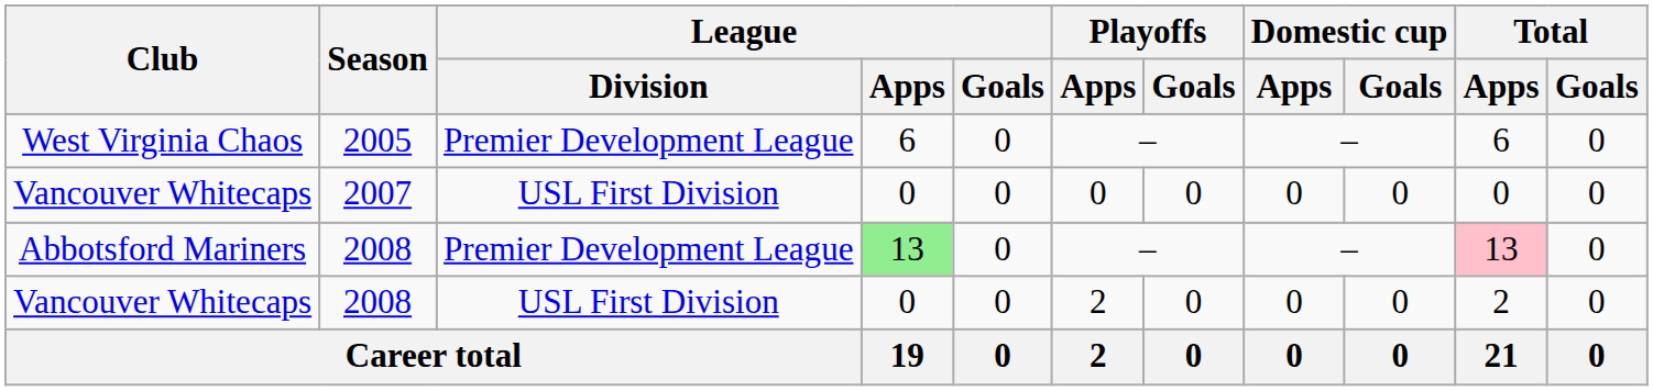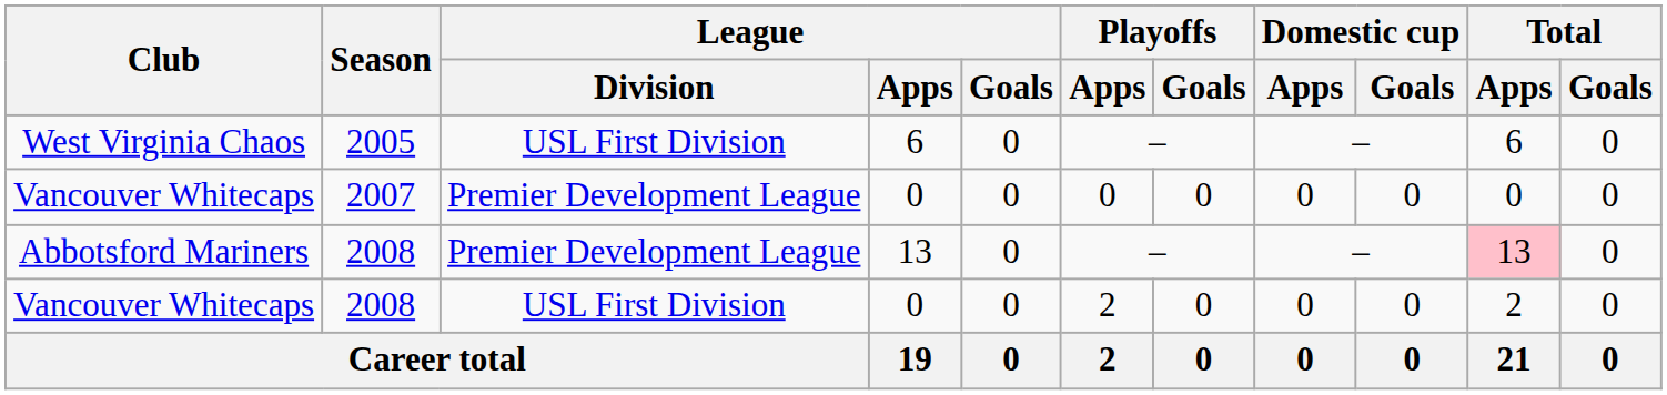 <table class="wikitable" style="text-align: center">
 <tr>
 <th rowspan="2">Club</th>
 <th rowspan="2">Season</th>
 <th colspan="3">League</th>
 <th colspan="2">Playoffs</th>
 <th colspan="2">Domestic cup</th>
 <th colspan="2">Total</th>
 </tr>
 <tr>
 <th>Division</th>
 <th>Apps</th>
 <th>Goals</th>
 <th>Apps</th>
 <th>Goals</th>
 <th>Apps</th>
 <th>Goals</th>
 <th>Apps</th>
 <th>Goals</th>
 </tr>
 <tr>
 <td><a href='#'>West Virginia Chaos</a></td>
 <td><a href='#'>2005</a></td>
-<td><a href='#'>Premier Development League</a></td>
+<td><a href='#'>USL First Division</a></td>
 <td>6</td>
 <td>0</td>
 <td colspan="2">–</td>
 <td colspan="2">–</td>
 <td>6</td>
 <td>0</td>
 </tr>
 <tr>
 <td><a href='#'>Vancouver Whitecaps</a></td>
 <td><a href='#'>2007</a></td>
-<td><a href='#'>USL First Division</a></td>
+<td><a href='#'>Premier Development League</a></td>
 <td>0</td>
 <td>0</td>
 <td>0</td>
 <td>0</td>
 <td>0</td>
 <td>0</td>
 <td>0</td>
 <td>0</td>
 </tr>
 <tr>
 <td><a href='#'>Abbotsford Mariners</a></td>
 <td><a href='#'>2008</a></td>
 <td><a href='#'>Premier Development League</a></td>
-<td style="background: lightgreen;">13</td>
+<td>13</td>
 <td>0</td>
 <td colspan="2">–</td>
 <td colspan="2">–</td>
 <td style="background: pink;">13</td>
 <td>0</td>
 </tr>
 <tr>
 <td><a href='#'>Vancouver Whitecaps</a></td>
 <td><a href='#'>2008</a></td>
 <td><a href='#'>USL First Division</a></td>
 <td>0</td>
 <td>0</td>
 <td>2</td>
 <td>0</td>
 <td>0</td>
 <td>0</td>
 <td>2</td>
 <td>0</td>
 </tr>
 <tr>
 <th colspan="3"><strong>Career total</strong></th>
 <th>19</th>
 <th>0</th>
 <th>2</th>
 <th>0</th>
 <th>0</th>
 <th>0</th>
 <th>21</th>
 <th>0</th>
 </tr>
 </table>
